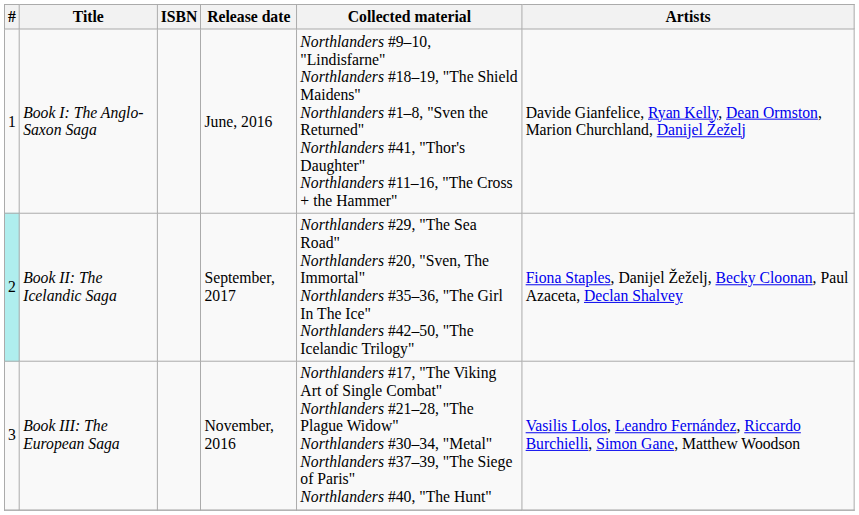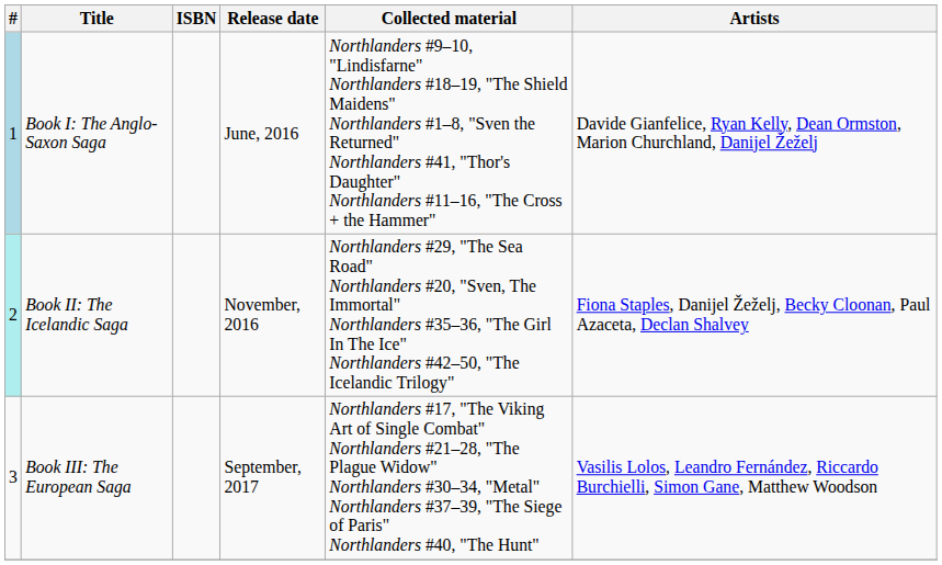 <table class="wikitable">
 <tr>
 <th>#</th>
 <th>Title</th>
 <th>ISBN</th>
 <th>Release date</th>
 <th>Collected material</th>
 <th>Artists</th>
 </tr>
 <tr>
-<td>1</td>
+<td style="background: lightblue;">1</td>
 <td><em>Book I: The Anglo-Saxon Saga</em></td>
 <td></td>
 <td>June, 2016</td>
 <td><em>Northlanders</em> #9–10, "Lindisfarne"<br><em>Northlanders</em> #18–19, "The Shield Maidens"<br><em>Northlanders</em> #1–8, "Sven the Returned"<br><em>Northlanders</em> #41, "Thor's Daughter"<br><em>Northlanders</em> #11–16, "The Cross + the Hammer"</td>
 <td>Davide Gianfelice, <a href='#'>Ryan Kelly</a>, <a href='#'>Dean Ormston</a>, Marion Churchland, <a href='#'>Danijel Žeželj</a></td>
 </tr>
 <tr>
 <td style="background: paleturquoise;">2</td>
 <td><em>Book II: The Icelandic Saga</em></td>
 <td></td>
-<td>September, 2017</td>
+<td>November, 2016</td>
 <td><em>Northlanders</em> #29, "The Sea Road"<br><em>Northlanders</em> #20, "Sven, The Immortal"<br><em>Northlanders</em> #35–36, "The Girl In The Ice"<br><em>Northlanders</em> #42–50, "The Icelandic Trilogy"</td>
 <td><a href='#'>Fiona Staples</a>, Danijel Žeželj, <a href='#'>Becky Cloonan</a>, Paul Azaceta, <a href='#'>Declan Shalvey</a></td>
 </tr>
 <tr>
 <td>3</td>
 <td><em>Book III: The European Saga</em></td>
 <td></td>
-<td>November, 2016</td>
+<td>September, 2017</td>
 <td><em>Northlanders</em> #17, "The Viking Art of Single Combat"<br><em>Northlanders</em> #21–28, "The Plague Widow"<br><em>Northlanders</em> #30–34, "Metal"<br><em>Northlanders</em> #37–39, "The Siege of Paris"<br><em>Northlanders</em> #40, "The Hunt"</td>
 <td><a href='#'>Vasilis Lolos</a>, <a href='#'>Leandro Fernández</a>, <a href='#'>Riccardo Burchielli</a>, <a href='#'>Simon Gane</a>, Matthew Woodson</td>
 </tr>
 <tr>
 </tr>
 </table>
